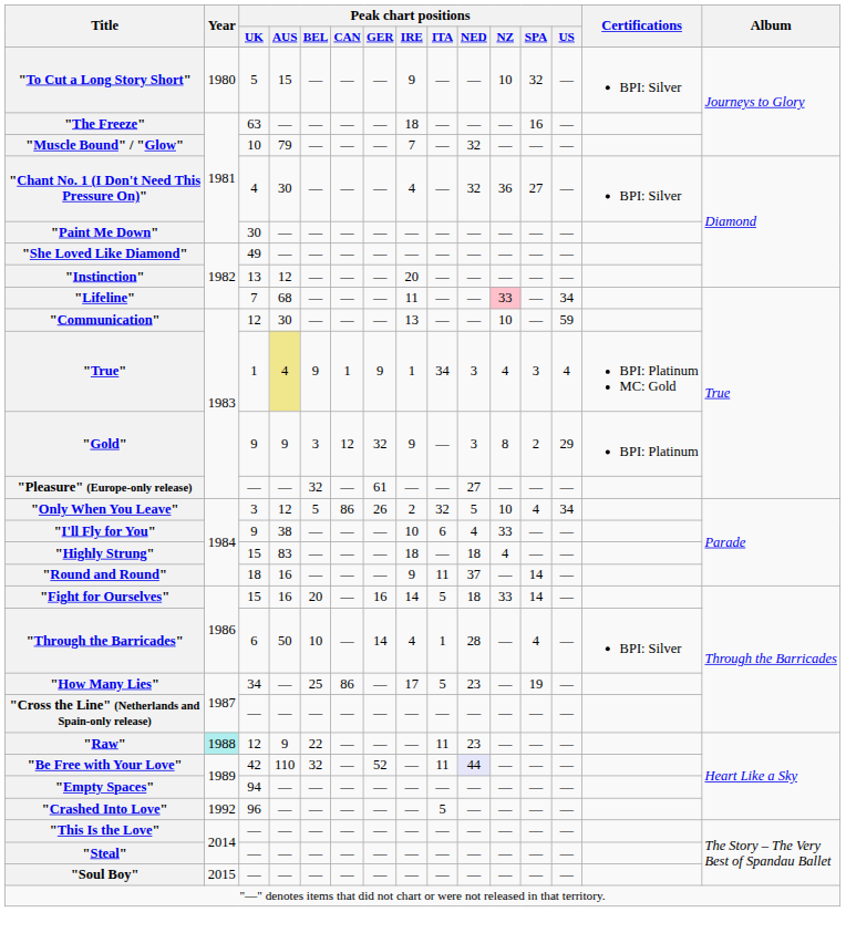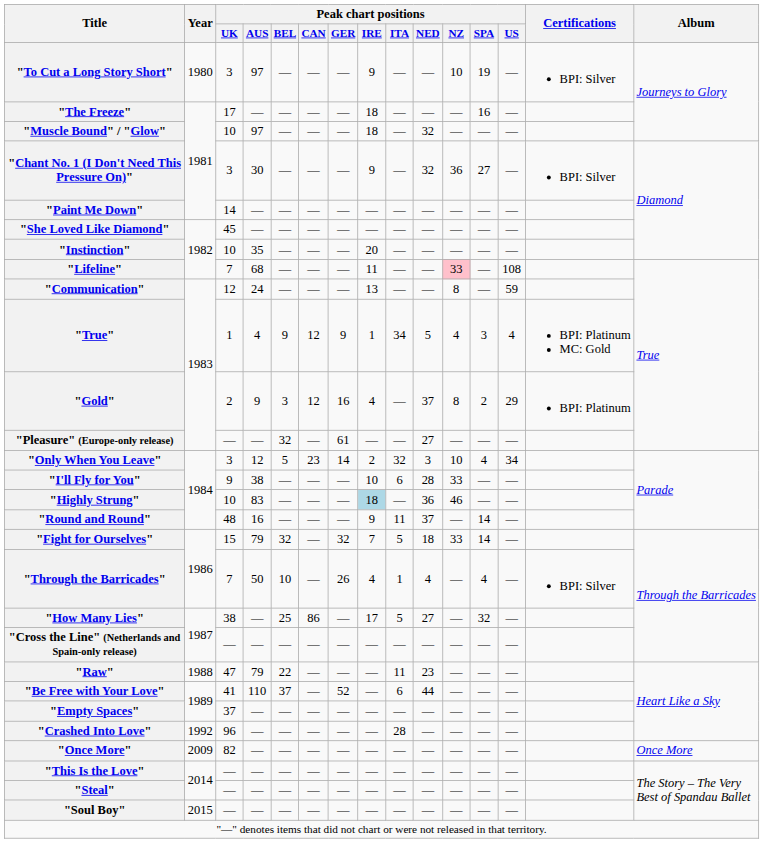 <table class="wikitable plainrowheaders">
 <tr>
 <th scope="col" rowspan="2" style="width:14em;">Title</th>
 <th scope="col" rowspan="2">Year</th>
 <th scope="col" colspan="11">Peak chart positions</th>
 <th scope="col" rowspan="2"><a href='#'>Certifications</a></th>
 <th scope="col" rowspan="2">Album</th>
 </tr>
 <tr>
 <th style="width:2em;font-size:90%;"><a href='#'>UK</a><br></th>
 <th style="width:2em;font-size:90%;"><a href='#'>AUS</a><br></th>
 <th style="width:2em;font-size:90%;"><a href='#'>BEL</a><br></th>
 <th style="width:2em;font-size:90%;"><a href='#'>CAN</a><br></th>
 <th style="width:2em;font-size:90%;"><a href='#'>GER</a><br></th>
 <th style="width:2em;font-size:90%;"><a href='#'>IRE</a><br></th>
 <th style="width:2em;font-size:90%;"><a href='#'>ITA</a><br></th>
 <th style="width:2em;font-size:90%;"><a href='#'>NED</a><br></th>
 <th style="width:2em;font-size:90%;"><a href='#'>NZ</a><br></th>
 <th style="width:2em;font-size:90%;"><a href='#'>SPA</a><br></th>
 <th style="width:2em;font-size:90%;"><a href='#'>US</a><br></th>
 </tr>
 <tr>
 <th scope="row">"<a href='#'>To Cut a Long Story Short</a>"</th>
 <td>1980</td>
-<td align="center">5</td>
-<td align="center">15</td>
+<td align="center">3</td>
+<td align="center">97</td>
 <td align="center">—</td>
 <td align="center">—</td>
 <td align="center">—</td>
 <td align="center">9</td>
 <td align="center">—</td>
 <td align="center">—</td>
 <td align="center">10</td>
-<td align="center">32</td>
+<td align="center">19</td>
 <td align="center">—</td>
 <td><br><ul><li>BPI: Silver</li></ul></td>
 <td align="left" rowspan="3"><em><a href='#'>Journeys to Glory</a></em></td>
 </tr>
 <tr>
 <th scope="row">"<a href='#'>The Freeze</a>"</th>
 <td rowspan="4">1981</td>
-<td align="center">63</td>
+<td align="center">17</td>
 <td align="center">—</td>
 <td align="center">—</td>
 <td align="center">—</td>
 <td align="center">—</td>
 <td align="center">18</td>
 <td align="center">—</td>
 <td align="center">—</td>
 <td align="center">—</td>
 <td align="center">16</td>
 <td align="center">—</td>
 <td></td>
 </tr>
 <tr>
 <th scope="row">"<a href='#'>Muscle Bound</a>" / "<a href='#'>Glow</a>"</th>
 <td align="center">10</td>
-<td align="center">79</td>
+<td align="center">97</td>
 <td align="center">—</td>
 <td align="center">—</td>
 <td align="center">—</td>
-<td align="center">7</td>
+<td align="center">18</td>
 <td align="center">—</td>
 <td align="center">32</td>
 <td align="center">—</td>
 <td align="center">—</td>
 <td align="center">—</td>
 <td></td>
 </tr>
 <tr>
 <th scope="row">"<a href='#'>Chant No. 1 (I Don't Need This Pressure On)</a>"</th>
-<td align="center">4</td>
+<td align="center">3</td>
 <td align="center">30</td>
 <td align="center">—</td>
 <td align="center">—</td>
 <td align="center">—</td>
-<td align="center">4</td>
+<td align="center">9</td>
 <td align="center">—</td>
 <td align="center">32</td>
 <td align="center">36</td>
 <td align="center">27</td>
 <td align="center">—</td>
 <td><br><ul><li>BPI: Silver</li></ul></td>
 <td align="left" rowspan="4"><em><a href='#'>Diamond</a></em></td>
 </tr>
 <tr>
 <th scope="row">"<a href='#'>Paint Me Down</a>"</th>
-<td align="center">30</td>
+<td align="center">14</td>
 <td align="center">—</td>
 <td align="center">—</td>
 <td align="center">—</td>
 <td align="center">—</td>
 <td align="center">—</td>
 <td align="center">—</td>
 <td align="center">—</td>
 <td align="center">—</td>
 <td align="center">—</td>
 <td align="center">—</td>
 <td></td>
 </tr>
 <tr>
 <th scope="row">"<a href='#'>She Loved Like Diamond</a>"</th>
 <td rowspan="3">1982</td>
-<td align="center">49</td>
+<td align="center">45</td>
 <td align="center">—</td>
 <td align="center">—</td>
 <td align="center">—</td>
 <td align="center">—</td>
 <td align="center">—</td>
 <td align="center">—</td>
 <td align="center">—</td>
 <td align="center">—</td>
 <td align="center">—</td>
 <td align="center">—</td>
 <td></td>
 </tr>
 <tr>
 <th scope="row">"<a href='#'>Instinction</a>"</th>
-<td align="center">13</td>
-<td align="center">12</td>
+<td align="center">10</td>
+<td align="center">35</td>
 <td align="center">—</td>
 <td align="center">—</td>
 <td align="center">—</td>
 <td align="center">20</td>
 <td align="center">—</td>
 <td align="center">—</td>
 <td align="center">—</td>
 <td align="center">—</td>
 <td align="center">—</td>
 <td></td>
 </tr>
 <tr>
 <th scope="row">"<a href='#'>Lifeline</a>"</th>
 <td align="center">7</td>
 <td align="center">68</td>
 <td align="center">—</td>
 <td align="center">—</td>
 <td align="center">—</td>
 <td align="center">11</td>
 <td align="center">—</td>
 <td align="center">—</td>
 <td align="center" style="background: pink;">33</td>
 <td align="center">—</td>
-<td align="center">34</td>
+<td align="center">108</td>
 <td></td>
 <td align="left" rowspan="5"><em><a href='#'>True</a></em></td>
 </tr>
 <tr>
 <th scope="row">"<a href='#'>Communication</a>"</th>
 <td rowspan="4">1983</td>
 <td align="center">12</td>
-<td align="center">30</td>
+<td align="center">24</td>
 <td align="center">—</td>
 <td align="center">—</td>
 <td align="center">—</td>
 <td align="center">13</td>
 <td align="center">—</td>
 <td align="center">—</td>
-<td align="center">10</td>
+<td align="center">8</td>
 <td align="center">—</td>
 <td align="center">59</td>
 <td></td>
 </tr>
 <tr>
 <th scope="row">"<a href='#'>True</a>"</th>
 <td align="center">1</td>
-<td align="center" style="background: khaki;">4</td>
+<td align="center">4</td>
 <td align="center">9</td>
-<td align="center">1</td>
+<td align="center">12</td>
 <td align="center">9</td>
 <td align="center">1</td>
 <td align="center">34</td>
-<td align="center">3</td>
+<td align="center">5</td>
 <td align="center">4</td>
 <td align="center">3</td>
 <td align="center">4</td>
 <td><br><ul><li>BPI: Platinum</li><li>MC: Gold</li></ul></td>
 </tr>
 <tr>
 <th scope="row">"<a href='#'>Gold</a>"</th>
-<td align="center">9</td>
+<td align="center">2</td>
 <td align="center">9</td>
 <td align="center">3</td>
 <td align="center">12</td>
-<td align="center">32</td>
-<td align="center">9</td>
+<td align="center">16</td>
+<td align="center">4</td>
 <td align="center">—</td>
-<td align="center">3</td>
+<td align="center">37</td>
 <td align="center">8</td>
 <td align="center">2</td>
 <td align="center">29</td>
 <td><br><ul><li>BPI: Platinum</li></ul></td>
 </tr>
 <tr>
 <th scope="row">"Pleasure" <small>(Europe-only release)</small></th>
 <td align="center">—</td>
 <td align="center">—</td>
 <td align="center">32</td>
 <td align="center">—</td>
 <td align="center">61</td>
 <td align="center">—</td>
 <td align="center">—</td>
 <td align="center">27</td>
 <td align="center">—</td>
 <td align="center">—</td>
 <td align="center">—</td>
 <td></td>
 </tr>
 <tr>
 <th scope="row">"<a href='#'>Only When You Leave</a>"</th>
 <td rowspan="4">1984</td>
 <td align="center">3</td>
 <td align="center">12</td>
 <td align="center">5</td>
-<td align="center">86</td>
-<td align="center">26</td>
+<td align="center">23</td>
+<td align="center">14</td>
 <td align="center">2</td>
 <td align="center">32</td>
-<td align="center">5</td>
+<td align="center">3</td>
 <td align="center">10</td>
 <td align="center">4</td>
 <td align="center">34</td>
 <td></td>
 <td align="left" rowspan="4"><em><a href='#'>Parade</a></em></td>
 </tr>
 <tr>
 <th scope="row">"<a href='#'>I'll Fly for You</a>"</th>
 <td align="center">9</td>
 <td align="center">38</td>
 <td align="center">—</td>
 <td align="center">—</td>
 <td align="center">—</td>
 <td align="center">10</td>
 <td align="center">6</td>
-<td align="center">4</td>
+<td align="center">28</td>
 <td align="center">33</td>
 <td align="center">—</td>
 <td align="center">—</td>
 <td></td>
 </tr>
 <tr>
 <th scope="row">"<a href='#'>Highly Strung</a>"</th>
-<td align="center">15</td>
+<td align="center">10</td>
 <td align="center">83</td>
 <td align="center">—</td>
 <td align="center">—</td>
 <td align="center">—</td>
-<td align="center">18</td>
+<td align="center" style="background: lightblue;">18</td>
 <td align="center">—</td>
-<td align="center">18</td>
-<td align="center">4</td>
+<td align="center">36</td>
+<td align="center">46</td>
 <td align="center">—</td>
 <td align="center">—</td>
 <td></td>
 </tr>
 <tr>
 <th scope="row">"<a href='#'>Round and Round</a>"</th>
-<td align="center">18</td>
+<td align="center">48</td>
 <td align="center">16</td>
 <td align="center">—</td>
 <td align="center">—</td>
 <td align="center">—</td>
 <td align="center">9</td>
 <td align="center">11</td>
 <td align="center">37</td>
 <td align="center">—</td>
 <td align="center">14</td>
 <td align="center">—</td>
 <td></td>
 </tr>
 <tr>
 <th scope="row">"<a href='#'>Fight for Ourselves</a>"</th>
 <td rowspan="2">1986</td>
 <td align="center">15</td>
-<td align="center">16</td>
-<td align="center">20</td>
+<td align="center">79</td>
+<td align="center">32</td>
 <td align="center">—</td>
-<td align="center">16</td>
-<td align="center">14</td>
+<td align="center">32</td>
+<td align="center">7</td>
 <td align="center">5</td>
 <td align="center">18</td>
 <td align="center">33</td>
 <td align="center">14</td>
 <td align="center">—</td>
 <td></td>
 <td rowspan="4" align="left"><em><a href='#'>Through the Barricades</a></em></td>
 </tr>
 <tr>
 <th scope="row">"<a href='#'>Through the Barricades</a>"</th>
-<td align="center">6</td>
+<td align="center">7</td>
 <td align="center">50</td>
 <td align="center">10</td>
 <td align="center">—</td>
-<td align="center">14</td>
+<td align="center">26</td>
 <td align="center">4</td>
 <td align="center">1</td>
-<td align="center">28</td>
+<td align="center">4</td>
 <td align="center">—</td>
 <td align="center">4</td>
 <td align="center">—</td>
 <td><br><ul><li>BPI: Silver</li></ul></td>
 </tr>
 <tr>
 <th scope="row">"<a href='#'>How Many Lies</a>"</th>
 <td rowspan="2">1987</td>
-<td align="center">34</td>
+<td align="center">38</td>
 <td align="center">—</td>
 <td align="center">25</td>
 <td align="center">86</td>
 <td align="center">—</td>
 <td align="center">17</td>
 <td align="center">5</td>
-<td align="center">23</td>
+<td align="center">27</td>
 <td align="center">—</td>
-<td align="center">19</td>
+<td align="center">32</td>
 <td align="center">—</td>
 <td></td>
 </tr>
 <tr>
 <th scope="row">"Cross the Line" <small>(Netherlands and Spain-only release)</small></th>
 <td align="center">—</td>
 <td align="center">—</td>
 <td align="center">—</td>
 <td align="center">—</td>
 <td align="center">—</td>
 <td align="center">—</td>
 <td align="center">—</td>
 <td align="center">—</td>
 <td align="center">—</td>
 <td align="center">—</td>
 <td align="center">—</td>
 <td></td>
 </tr>
 <tr>
 <th scope="row">"<a href='#'>Raw</a>"</th>
-<td style="background: paleturquoise;">1988</td>
-<td align="center">12</td>
-<td align="center">9</td>
+<td>1988</td>
+<td align="center">47</td>
+<td align="center">79</td>
 <td align="center">22</td>
 <td align="center">—</td>
 <td align="center">—</td>
 <td align="center">—</td>
 <td align="center">11</td>
 <td align="center">23</td>
 <td align="center">—</td>
 <td align="center">—</td>
 <td align="center">—</td>
 <td></td>
 <td align="left" rowspan="4"><em><a href='#'>Heart Like a Sky</a></em></td>
 </tr>
 <tr>
 <th scope="row">"<a href='#'>Be Free with Your Love</a>"</th>
 <td rowspan="2">1989</td>
-<td align="center">42</td>
+<td align="center">41</td>
 <td align="center">110</td>
-<td align="center">32</td>
+<td align="center">37</td>
 <td align="center">—</td>
 <td align="center">52</td>
 <td align="center">—</td>
-<td align="center">11</td>
-<td align="center" style="background: lavender;">44</td>
+<td align="center">6</td>
+<td align="center">44</td>
 <td align="center">—</td>
 <td align="center">—</td>
 <td align="center">—</td>
 <td></td>
 </tr>
 <tr>
 <th scope="row">"<a href='#'>Empty Spaces</a>"</th>
-<td align="center">94</td>
+<td align="center">37</td>
 <td align="center">—</td>
 <td align="center">—</td>
 <td align="center">—</td>
 <td align="center">—</td>
 <td align="center">—</td>
 <td align="center">—</td>
 <td align="center">—</td>
 <td align="center">—</td>
 <td align="center">—</td>
 <td align="center">—</td>
 <td></td>
 </tr>
 <tr>
 <th scope="row">"<a href='#'>Crashed Into Love</a>"</th>
 <td>1992</td>
 <td align="center">96</td>
 <td align="center">—</td>
 <td align="center">—</td>
 <td align="center">—</td>
 <td align="center">—</td>
 <td align="center">—</td>
-<td align="center">5</td>
+<td align="center">28</td>
 <td align="center">—</td>
 <td align="center">—</td>
 <td align="center">—</td>
 <td align="center">—</td>
 <td></td>
+</tr>
+<tr>
+<th scope="row">"<a href='#'>Once More</a>"</th>
+<td>2009</td>
+<td align="center">82</td>
+<td align="center">—</td>
+<td align="center">—</td>
+<td align="center">—</td>
+<td align="center">—</td>
+<td align="center">—</td>
+<td align="center">—</td>
+<td align="center">—</td>
+<td align="center">—</td>
+<td align="center">—</td>
+<td align="center">—</td>
+<td></td>
+<td align="left"><em><a href='#'>Once More</a></em></td>
 </tr>
 <tr>
 <th scope="row">"<a href='#'>This Is the Love</a>"</th>
 <td rowspan="2">2014</td>
 <td align="center">—</td>
 <td align="center">—</td>
 <td align="center">—</td>
 <td align="center">—</td>
 <td align="center">—</td>
 <td align="center">—</td>
 <td align="center">—</td>
 <td align="center">—</td>
 <td align="center">—</td>
 <td align="center">—</td>
 <td align="center">—</td>
 <td></td>
 <td align="left" rowspan="3"><em>The Story – The Very<br>Best of Spandau Ballet</em></td>
 </tr>
 <tr>
 <th scope="row">"<a href='#'>Steal</a>"</th>
 <td align="center">—</td>
 <td align="center">—</td>
 <td align="center">—</td>
 <td align="center">—</td>
 <td align="center">—</td>
 <td align="center">—</td>
 <td align="center">—</td>
 <td align="center">—</td>
 <td align="center">—</td>
 <td align="center">—</td>
 <td align="center">—</td>
 <td></td>
 </tr>
 <tr>
 <th scope="row">"Soul Boy"</th>
 <td>2015</td>
 <td align="center">—</td>
 <td align="center">—</td>
 <td align="center">—</td>
 <td align="center">—</td>
 <td align="center">—</td>
 <td align="center">—</td>
 <td align="center">—</td>
 <td align="center">—</td>
 <td align="center">—</td>
 <td align="center">—</td>
 <td align="center">—</td>
 <td></td>
 </tr>
 <tr>
 <td align="center" colspan="15" style="font-size:90%">"—" denotes items that did not chart or were not released in that territory.</td>
 </tr>
 </table>
